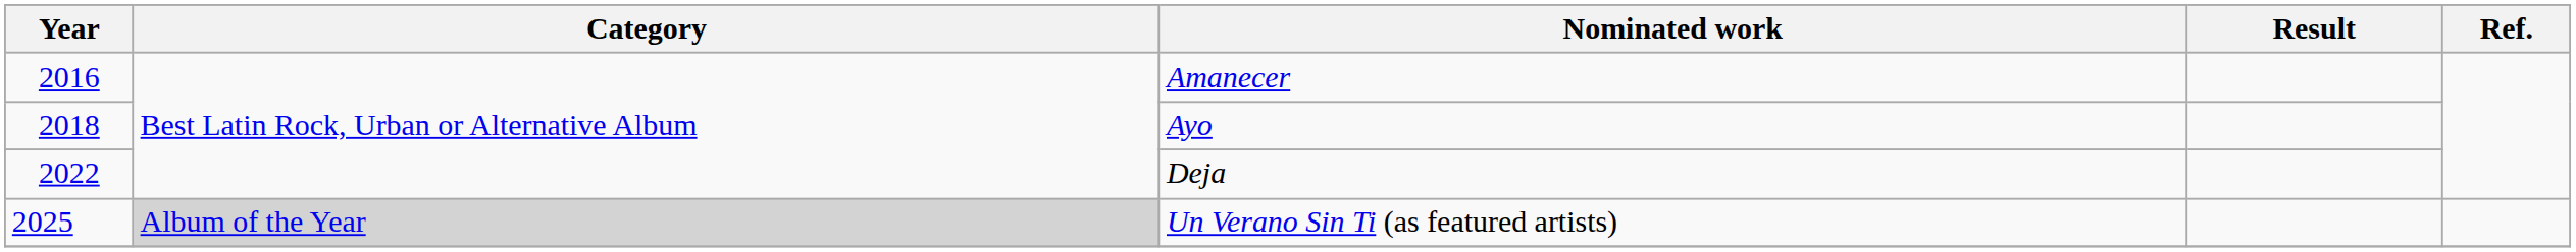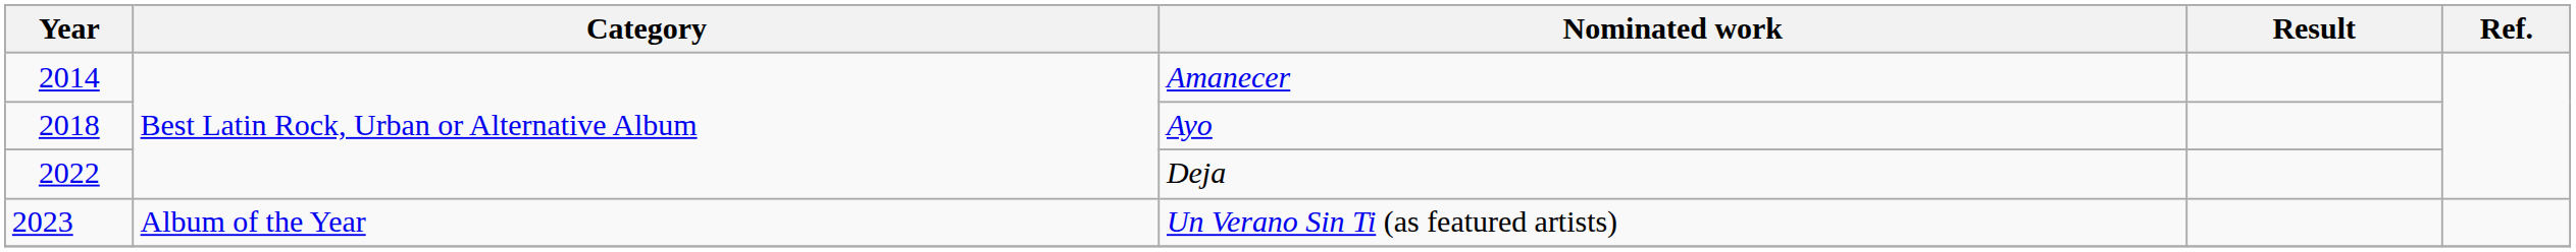 <table class="wikitable" style="width:85%;">
 <tr>
 <th width=5%>Year</th>
 <th style="width:40%;">Category</th>
 <th style="width:40%;">Nominated work</th>
 <th style="width:10%;">Result</th>
 <th style="width:5%;">Ref.</th>
 </tr>
 <tr>
-<td style="text-align:center;"><a href='#'>2016</a></td>
+<td style="text-align:center;"><a href='#'>2014</a></td>
 <td rowspan="3"><a href='#'>Best Latin Rock, Urban or Alternative Album</a></td>
 <td><a href='#'><em>Amanecer</em></a></td>
 <td></td>
 <td rowspan="3"></td>
 </tr>
 <tr>
 <td style="text-align:center;"><a href='#'>2018</a></td>
 <td><a href='#'><em>Ayo</em></a></td>
 <td></td>
 </tr>
 <tr>
 <td style="text-align:center;"><a href='#'>2022</a></td>
 <td><em>Deja</em></td>
 <td></td>
 </tr>
 <tr>
-<td><a href='#'>2025</a></td>
-<td style="background: lightgrey;"><a href='#'>Album of the Year</a></td>
+<td><a href='#'>2023</a></td>
+<td><a href='#'>Album of the Year</a></td>
 <td><em><a href='#'>Un Verano Sin Ti</a></em> (as featured artists)</td>
 <td></td>
 <td></td>
 </tr>
 <tr>
 </tr>
 </table>
